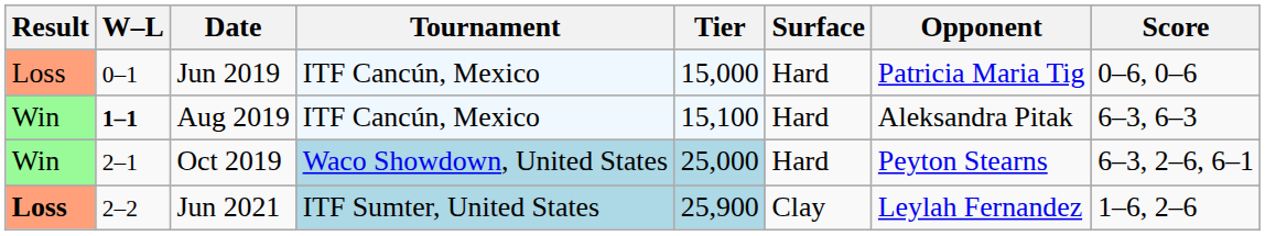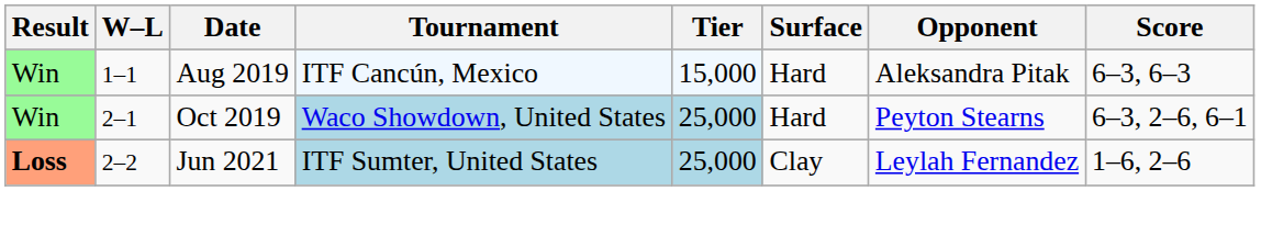 <table class="sortable wikitable">
 <tr>
 <th>Result</th>
 <th class="unsortable">W–L</th>
 <th>Date</th>
 <th>Tournament</th>
 <th>Tier</th>
 <th>Surface</th>
 <th>Opponent</th>
 <th class="unsortable">Score</th>
 </tr>
 <tr>
-<td style="background:#ffa07a;">Loss</td>
-<td><small>0–1</small></td>
-<td>Jun 2019</td>
+<td style="background:#98fb98;">Win</td>
+<td><small>1–1</small></td>
+<td>Aug 2019</td>
 <td style="background:#f0f8ff;">ITF Cancún, Mexico</td>
 <td style="background:#f0f8ff;">15,000</td>
-<td>Hard</td>
-<td> <a href='#'>Patricia Maria Tig</a></td>
-<td>0–6, 0–6</td>
-</tr>
-<tr>
-<td style="background:#98fb98;">Win</td>
-<td><strong><small>1–1</small></strong></td>
-<td>Aug 2019</td>
-<td style="background:#f0f8ff;">ITF Cancún, Mexico</td>
-<td style="background:#f0f8ff;">15,100</td>
 <td>Hard</td>
 <td> Aleksandra Pitak</td>
 <td>6–3, 6–3</td>
 </tr>
 <tr>
 <td style="background:#98fb98;">Win</td>
 <td><small>2–1</small></td>
 <td>Oct 2019</td>
 <td style="background:lightblue;"><a href='#'>Waco Showdown</a>, United States</td>
 <td style="background:lightblue;">25,000</td>
 <td>Hard</td>
 <td> <a href='#'>Peyton Stearns</a></td>
 <td>6–3, 2–6, 6–1</td>
 </tr>
 <tr>
 <td style="background:#ffa07a;"><strong>Loss</strong></td>
 <td><small>2–2</small></td>
 <td>Jun 2021</td>
 <td style="background:lightblue;">ITF Sumter, United States</td>
-<td style="background:lightblue;">25,900</td>
+<td style="background:lightblue;">25,000</td>
 <td>Clay</td>
 <td> <a href='#'>Leylah Fernandez</a></td>
 <td>1–6, 2–6</td>
 </tr>
 </table>
